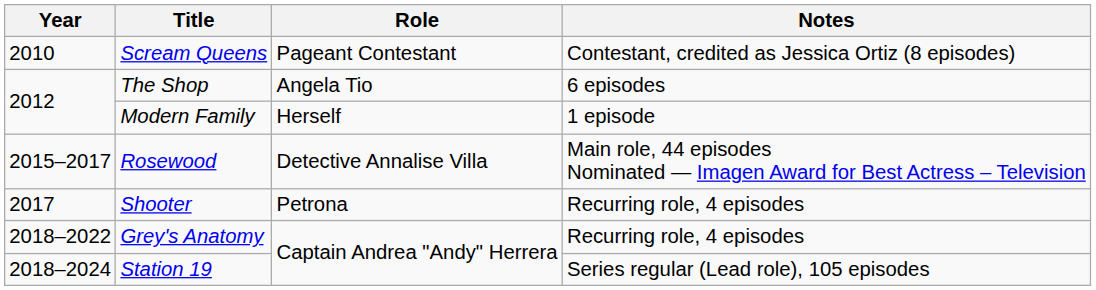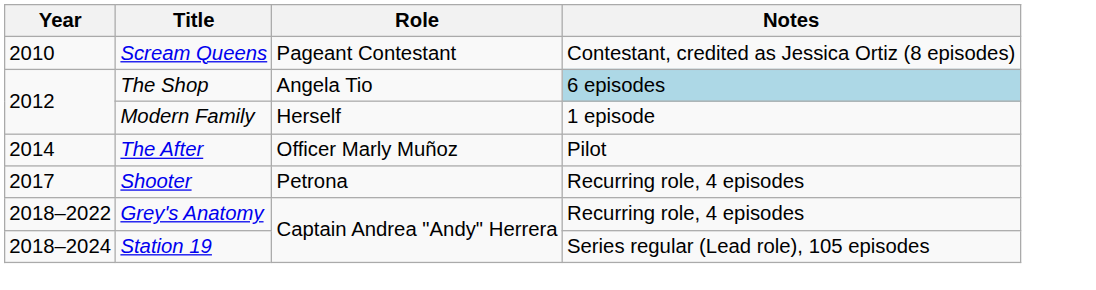 <table class="wikitable sortable">
 <tr>
 <th>Year</th>
 <th>Title</th>
 <th>Role</th>
 <th>Notes</th>
 </tr>
 <tr>
 <td>2010</td>
 <td><em><a href='#'>Scream Queens</a></em></td>
 <td>Pageant Contestant</td>
 <td>Contestant, credited as Jessica Ortiz (8 episodes)</td>
 </tr>
 <tr>
 <td rowspan="2">2012</td>
 <td><em>The Shop</em></td>
 <td>Angela Tio</td>
-<td>6 episodes</td>
+<td style="background: lightblue;">6 episodes</td>
 </tr>
 <tr>
 <td><em>Modern Family</em></td>
 <td>Herself</td>
 <td>1 episode</td>
 </tr>
 <tr>
-<td>2015–2017</td>
-<td><em><a href='#'>Rosewood</a></em></td>
-<td>Detective Annalise Villa</td>
-<td>Main role, 44 episodes<br>Nominated — <a href='#'>Imagen Award for Best Actress – Television</a></td>
+<td>2014</td>
+<td><em><a href='#'>The After</a></em></td>
+<td>Officer Marly Muñoz</td>
+<td>Pilot</td>
 </tr>
 <tr>
 <td>2017</td>
 <td><em><a href='#'>Shooter</a></em></td>
 <td>Petrona</td>
 <td>Recurring role, 4 episodes</td>
 </tr>
 <tr>
 <td>2018–2022</td>
 <td><em><a href='#'>Grey's Anatomy</a></em></td>
 <td rowspan="2">Captain Andrea "Andy" Herrera</td>
 <td>Recurring role, 4 episodes</td>
 </tr>
 <tr>
 <td>2018–2024</td>
 <td><em><a href='#'>Station 19</a></em></td>
 <td>Series regular (Lead role), 105 episodes</td>
 </tr>
 </table>
